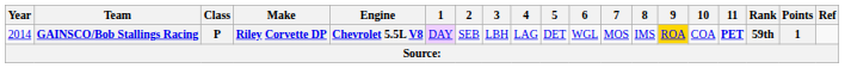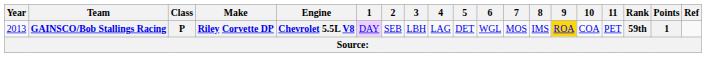 <table class="wikitable" style="text-align:center; font-size:90%">
 <tr>
 <th>Year</th>
 <th>Team</th>
 <th>Class</th>
 <th>Make</th>
 <th>Engine</th>
 <th>1</th>
 <th>2</th>
 <th>3</th>
 <th>4</th>
 <th>5</th>
 <th>6</th>
 <th>7</th>
 <th>8</th>
 <th>9</th>
 <th>10</th>
 <th>11</th>
 <th>Rank</th>
 <th>Points</th>
 <th>Ref</th>
 </tr>
 <tr>
-<td rowspan=1><a href='#'>2014</a></td>
+<td rowspan=1><a href='#'>2013</a></td>
 <th><a href='#'>GAINSCO/Bob Stallings Racing</a></th>
 <th rowspan=1>P</th>
 <th><a href='#'>Riley</a> <a href='#'>Corvette DP</a></th>
 <th rowspan=1><a href='#'>Chevrolet</a> 5.5L <a href='#'>V8</a></th>
 <td style="background:#EFCFFF;"><a href='#'>DAY</a><br></td>
 <td><a href='#'>SEB</a><br></td>
 <td><a href='#'>LBH</a></td>
 <td><a href='#'>LAG</a></td>
 <td><a href='#'>DET</a></td>
 <td><a href='#'>WGL</a></td>
 <td><a href='#'>MOS</a></td>
 <td><a href='#'>IMS</a></td>
 <td style="background: gold;"><a href='#'>ROA</a></td>
 <td><a href='#'>COA</a></td>
-<td><strong><a href='#'>PET</a><br></strong></td>
+<td><a href='#'>PET</a><br></td>
 <th rowspan=1>59th</th>
 <th rowspan=1>1</th>
 <td></td>
 </tr>
 <tr>
 <th colspan="19">Source:</th>
 </tr>
 </table>
